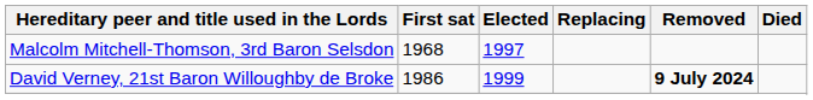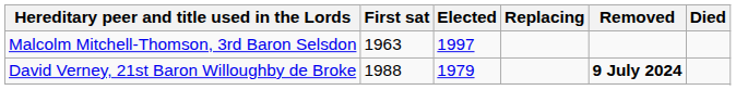 <table class="sortable wikitable">
 <tr>
 <th>Hereditary peer and title used in the Lords</th>
 <th>First sat</th>
 <th>Elected</th>
 <th>Replacing</th>
 <th>Removed</th>
 <th>Died</th>
 </tr>
 <tr>
 <td><a href='#'>Malcolm Mitchell-Thomson, 3rd Baron Selsdon</a></td>
-<td>1968</td>
+<td>1963</td>
 <td><a href='#'>1997</a></td>
 <td></td>
 <td></td>
 <td></td>
 </tr>
 <tr>
 <td><a href='#'>David Verney, 21st Baron Willoughby de Broke</a><br></td>
-<td>1986</td>
-<td><a href='#'>1999</a></td>
+<td>1988</td>
+<td><a href='#'>1979</a></td>
 <td></td>
 <td><strong>9 July 2024</strong></td>
 </tr>
 <tr>
 </tr>
 </table>
